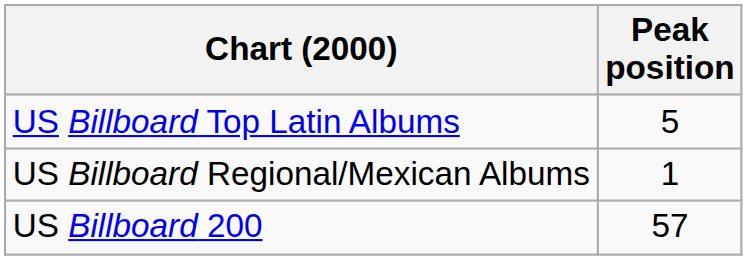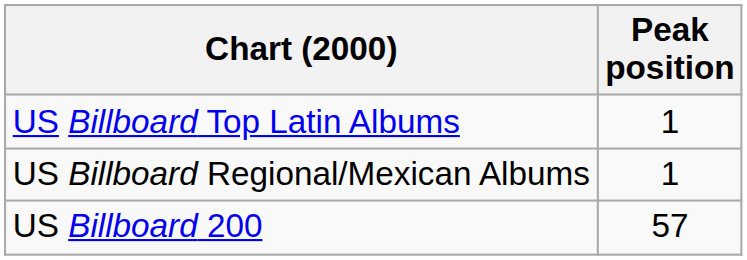 <table class="wikitable">
 <tr>
 <th align="left">Chart (2000)</th>
 <th align="left">Peak<br>position</th>
 </tr>
 <tr>
 <td align="left"><a href='#'>US</a> <a href='#'><em>Billboard</em> Top Latin Albums</a></td>
-<td align="center">5</td>
+<td align="center">1</td>
 </tr>
 <tr>
 <td align="left">US <em>Billboard</em> Regional/Mexican Albums</td>
 <td align="center">1</td>
 </tr>
 <tr>
 <td align="left">US <a href='#'><em>Billboard</em> 200</a></td>
 <td align="center">57</td>
 </tr>
 </table>
